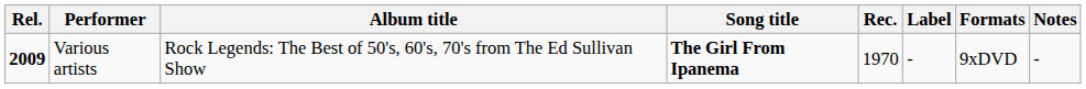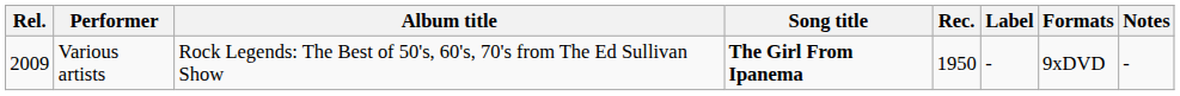 <table class="wikitable" style="width:60%;">
 <tr>
 <th>Rel.</th>
 <th>Performer</th>
 <th>Album title</th>
 <th>Song title</th>
 <th>Rec.</th>
 <th>Label</th>
 <th>Formats</th>
 <th>Notes</th>
 </tr>
 <tr>
-<td><strong>2009</strong></td>
+<td>2009</td>
 <td>Various artists</td>
 <td>Rock Legends: The Best of 50's, 60's, 70's from The Ed Sullivan Show</td>
 <td><strong>The Girl From Ipanema</strong></td>
-<td>1970</td>
+<td>1950</td>
 <td>-</td>
 <td>9xDVD</td>
 <td>-</td>
 </tr>
 </table>
